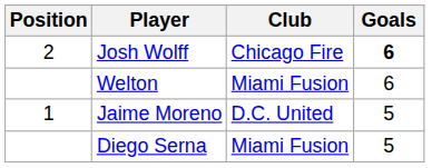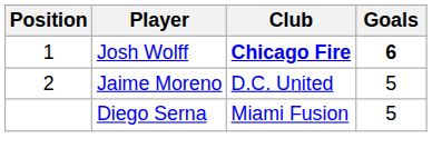 <table class="wikitable">
 <tr>
 <th width="50px">Position</th>
 <th>Player</th>
 <th>Club</th>
 <th width="50px">Goals</th>
 </tr>
 <tr align="center" valign="top" bgcolor="#FFFFFF">
-<td>2</td>
+<td>1</td>
 <td align="left"><a href='#'>Josh Wolff</a></td>
-<td align="left"><a href='#'>Chicago Fire</a></td>
+<td align="left"><strong><a href='#'>Chicago Fire</a></strong></td>
 <td><strong>6</strong></td>
 </tr>
 <tr align="center" valign="top" bgcolor="#FFFFFF">
-<td></td>
-<td align="left"><a href='#'>Welton</a></td>
-<td align="left"><a href='#'>Miami Fusion</a></td>
-<td>6</td>
-</tr>
-<tr align="center" valign="top" bgcolor="#FFFFFF">
-<td>1</td>
+<td>2</td>
 <td align="left"><a href='#'>Jaime Moreno</a></td>
 <td align="left"><a href='#'>D.C. United</a></td>
 <td>5</td>
 </tr>
 <tr align="center" valign="top" bgcolor="#FFFFFF">
 <td></td>
 <td align="left"><a href='#'>Diego Serna</a></td>
 <td align="left"><a href='#'>Miami Fusion</a></td>
 <td>5</td>
 </tr>
 </table>
